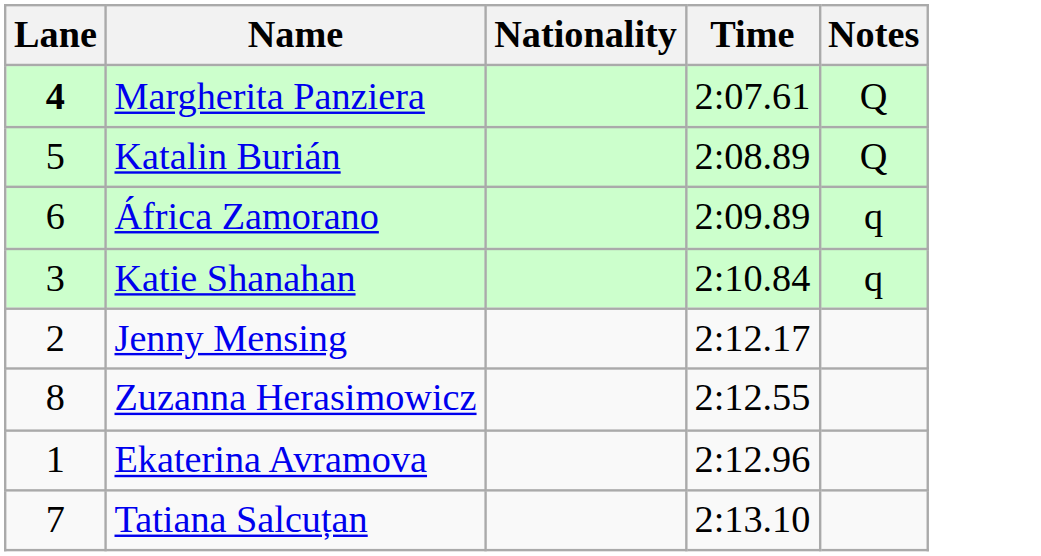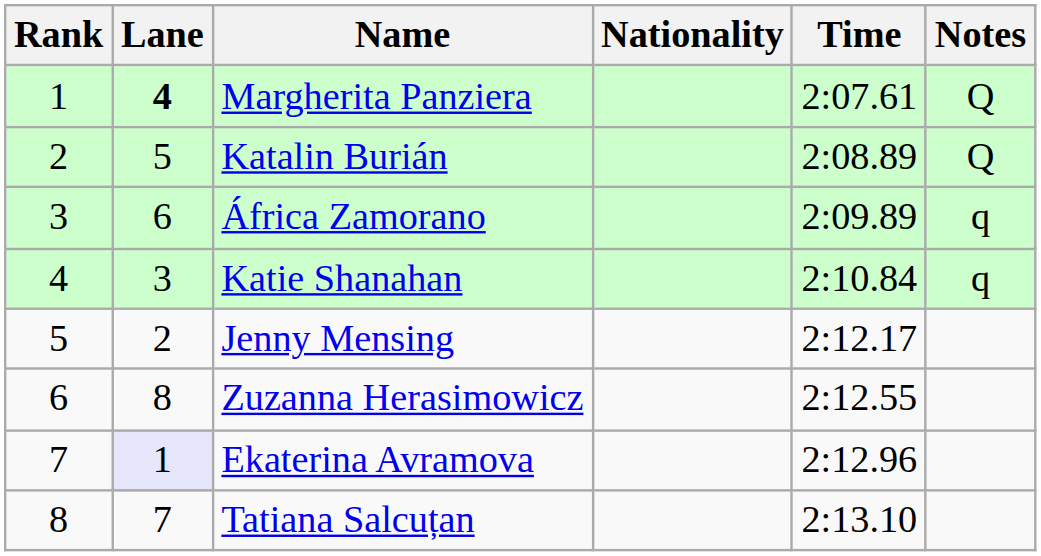 <table class="wikitable sortable" style="text-align:center">
 <tr>
+<th>Rank</th>
 <th>Lane</th>
 <th>Name</th>
 <th>Nationality</th>
 <th>Time</th>
 <th>Notes</th>
 </tr>
 <tr bgcolor=ccffcc>
+<td>1</td>
 <td><strong>4</strong></td>
 <td align=left><a href='#'>Margherita Panziera</a></td>
 <td align=left></td>
 <td>2:07.61</td>
 <td>Q</td>
 </tr>
 <tr bgcolor=ccffcc>
+<td>2</td>
 <td>5</td>
 <td align=left><a href='#'>Katalin Burián</a></td>
 <td align=left></td>
 <td>2:08.89</td>
 <td>Q</td>
 </tr>
 <tr bgcolor=ccffcc>
+<td>3</td>
 <td>6</td>
 <td align=left><a href='#'>África Zamorano</a></td>
 <td align=left></td>
 <td>2:09.89</td>
 <td>q</td>
 </tr>
 <tr bgcolor=ccffcc>
+<td>4</td>
 <td>3</td>
 <td align=left><a href='#'>Katie Shanahan</a></td>
 <td align=left></td>
 <td>2:10.84</td>
 <td>q</td>
 </tr>
 <tr>
+<td>5</td>
 <td>2</td>
 <td align=left><a href='#'>Jenny Mensing</a></td>
 <td align=left></td>
 <td>2:12.17</td>
 <td></td>
 </tr>
 <tr>
+<td>6</td>
 <td>8</td>
 <td align=left><a href='#'>Zuzanna Herasimowicz</a></td>
 <td align=left></td>
 <td>2:12.55</td>
 <td></td>
 </tr>
 <tr>
-<td>1</td>
+<td>7</td>
+<td style="background: lavender;">1</td>
 <td align=left><a href='#'>Ekaterina Avramova</a></td>
 <td align=left></td>
 <td>2:12.96</td>
 <td></td>
 </tr>
 <tr>
+<td>8</td>
 <td>7</td>
 <td align=left><a href='#'>Tatiana Salcuțan</a></td>
 <td align=left></td>
 <td>2:13.10</td>
 <td></td>
 </tr>
 </table>
